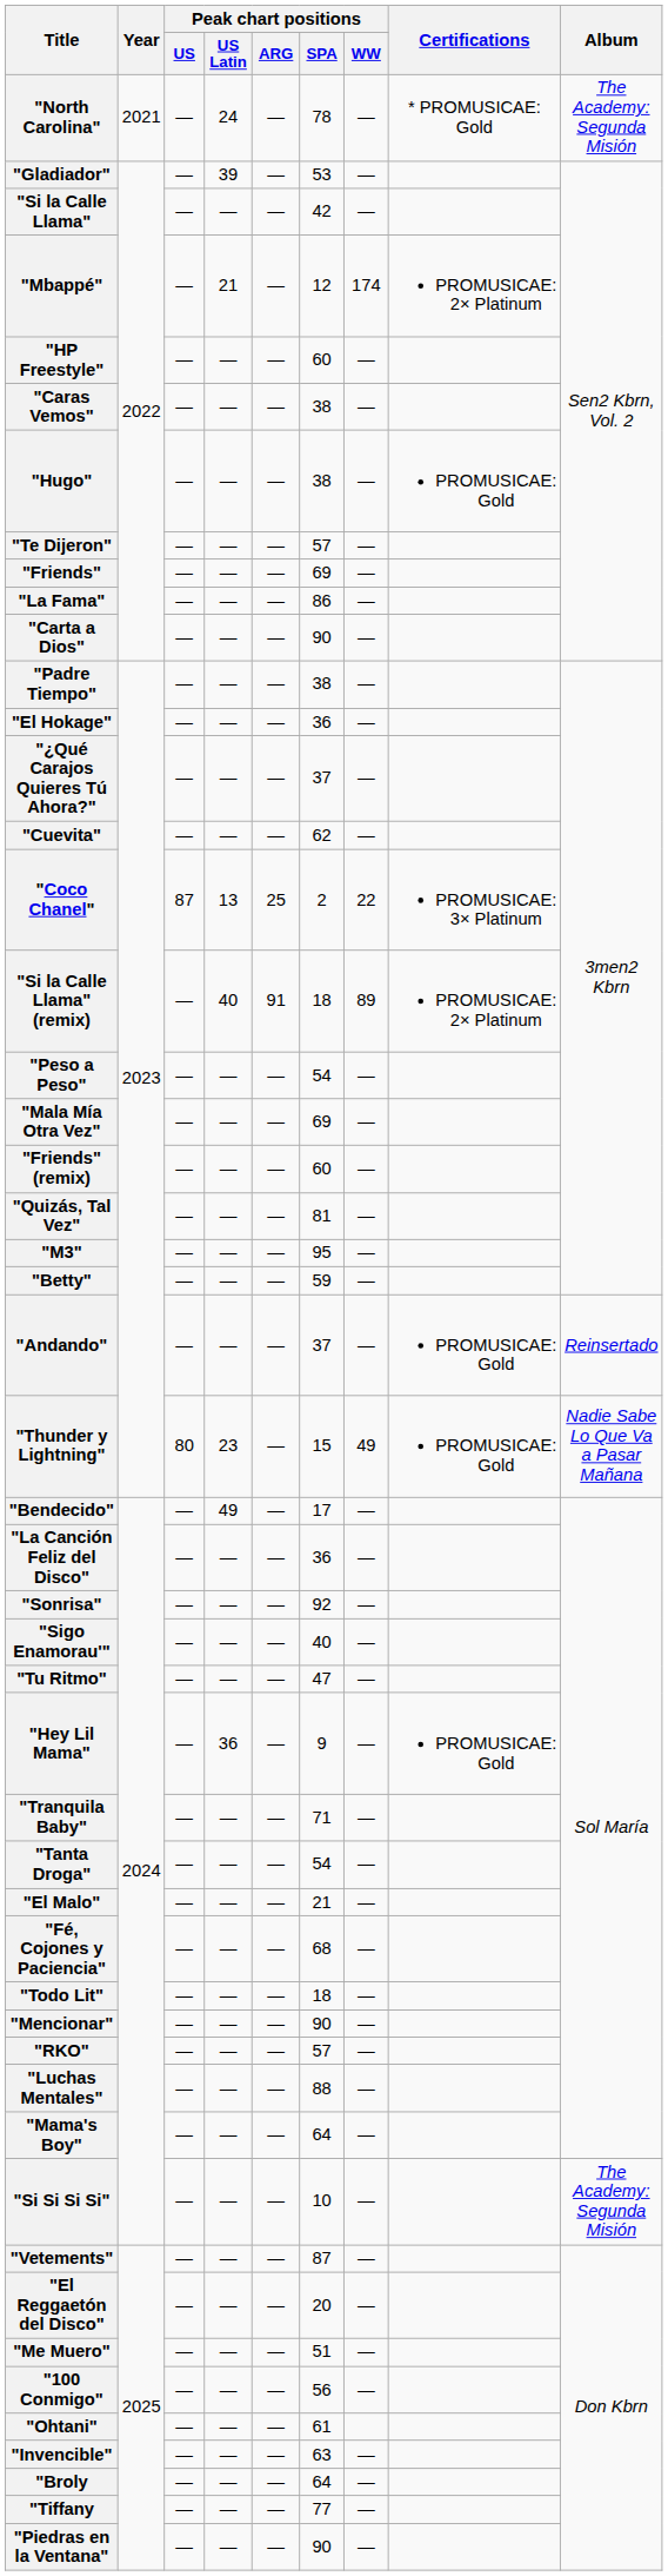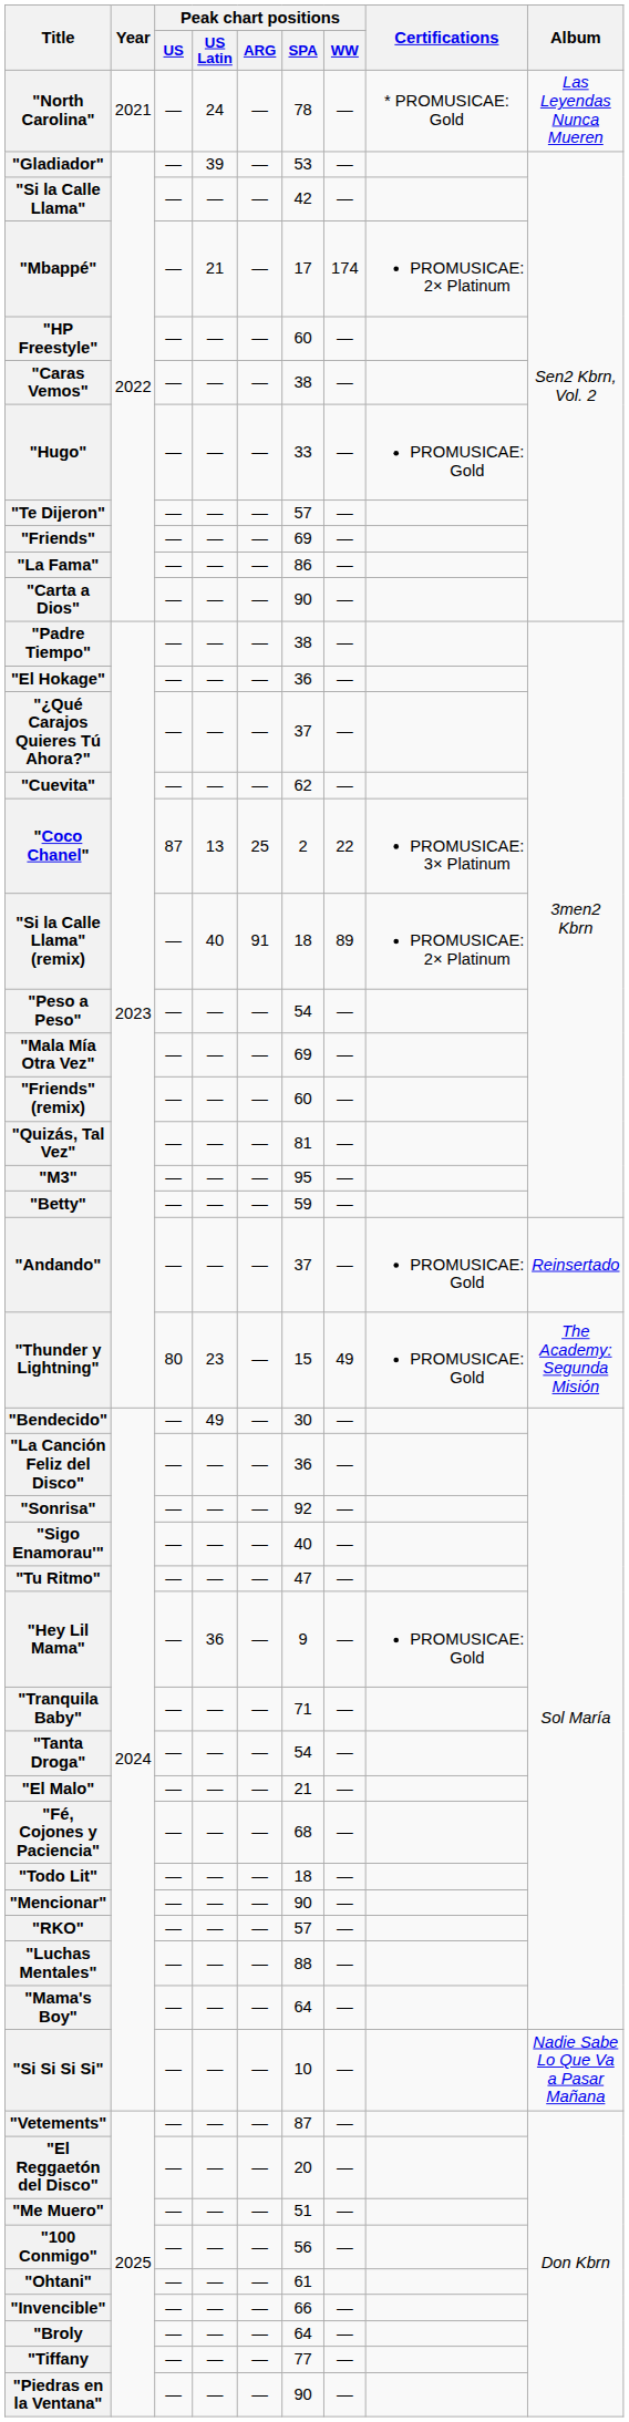 <table class="wikitable plainrowheaders" style="text-align:center;">
 <tr>
 <th scope="col" rowspan="2">Title</th>
 <th scope="col" rowspan="2">Year</th>
 <th scope="col" colspan="5">Peak chart positions</th>
 <th scope="col" rowspan="2"><a href='#'>Certifications</a></th>
 <th scope="col" rowspan="2">Album</th>
 </tr>
 <tr>
 <th scope="col" style="width:3em; font-size:90%"><a href='#'>US</a><br></th>
 <th scope="col" style="width:3em; font-size:90%"><a href='#'>US<br>Latin</a><br></th>
 <th scope="col" style="width:3em; font-size:90%"><a href='#'>ARG</a><br></th>
 <th scope="col" style="width:3em; font-size:90%"><a href='#'>SPA</a><br></th>
 <th scope="col" style="width:3em; font-size:90%"><a href='#'>WW</a><br></th>
 </tr>
 <tr>
 <th scope="row">"North Carolina"<br></th>
 <td>2021</td>
 <td>—</td>
 <td>24</td>
 <td>—</td>
 <td>78</td>
 <td>—</td>
 <td>* PROMUSICAE: Gold</td>
-<td><em><a href='#'>The Academy: Segunda Misión</a></em></td>
+<td><em><a href='#'>Las Leyendas Nunca Mueren</a></em></td>
 </tr>
 <tr>
 <th scope="row">"Gladiador"</th>
 <td rowspan="10">2022</td>
 <td>—</td>
 <td>39</td>
 <td>—</td>
 <td>53</td>
 <td>—</td>
 <td></td>
 <td rowspan="10"><em>Sen2 Kbrn, Vol. 2</em></td>
 </tr>
 <tr>
 <th scope="row">"Si la Calle Llama"</th>
 <td>—</td>
 <td>—</td>
 <td>—</td>
 <td>42</td>
 <td>—</td>
 <td></td>
 </tr>
 <tr>
 <th scope="row">"Mbappé"</th>
 <td>—</td>
 <td>21</td>
 <td>—</td>
-<td>12</td>
+<td>17</td>
 <td>174</td>
 <td><br><ul><li>PROMUSICAE: 2× Platinum</li></ul></td>
 </tr>
 <tr>
 <th scope="row">"HP Freestyle"</th>
 <td>—</td>
 <td>—</td>
 <td>—</td>
 <td>60</td>
 <td>—</td>
 <td></td>
 </tr>
 <tr>
 <th scope="row">"Caras Vemos"</th>
 <td>—</td>
 <td>—</td>
 <td>—</td>
 <td>38</td>
 <td>—</td>
 <td></td>
 </tr>
 <tr>
 <th scope="row">"Hugo"</th>
 <td>—</td>
 <td>—</td>
 <td>—</td>
-<td>38</td>
+<td>33</td>
 <td>—</td>
 <td><br><ul><li>PROMUSICAE: Gold</li></ul></td>
 </tr>
 <tr>
 <th scope="row">"Te Dijeron"</th>
 <td>—</td>
 <td>—</td>
 <td>—</td>
 <td>57</td>
 <td>—</td>
 <td></td>
 </tr>
 <tr>
 <th scope="row">"Friends"</th>
 <td>—</td>
 <td>—</td>
 <td>—</td>
 <td>69</td>
 <td>—</td>
 <td></td>
 </tr>
 <tr>
 <th scope="row">"La Fama"</th>
 <td>—</td>
 <td>—</td>
 <td>—</td>
 <td>86</td>
 <td>—</td>
 <td></td>
 </tr>
 <tr>
 <th scope="row">"Carta a Dios"</th>
 <td>—</td>
 <td>—</td>
 <td>—</td>
 <td>90</td>
 <td>—</td>
 <td></td>
 </tr>
 <tr>
 <th scope="row">"Padre Tiempo"</th>
 <td rowspan="14">2023</td>
 <td>—</td>
 <td>—</td>
 <td>—</td>
 <td>38</td>
 <td>—</td>
 <td></td>
 <td rowspan="12"><em>3men2 Kbrn</em></td>
 </tr>
 <tr>
 <th scope="row">"El Hokage"</th>
 <td>—</td>
 <td>—</td>
 <td>—</td>
 <td>36</td>
 <td>—</td>
 <td></td>
 </tr>
 <tr>
 <th scope="row">"¿Qué Carajos Quieres Tú Ahora?"</th>
 <td>—</td>
 <td>—</td>
 <td>—</td>
 <td>37</td>
 <td>—</td>
 <td></td>
 </tr>
 <tr>
 <th scope="row">"Cuevita"</th>
 <td>—</td>
 <td>—</td>
 <td>—</td>
 <td>62</td>
 <td>—</td>
 <td></td>
 </tr>
 <tr>
 <th scope="row">"<a href='#'>Coco Chanel</a>"<br></th>
 <td>87</td>
 <td>13</td>
 <td>25</td>
 <td>2</td>
 <td>22</td>
 <td><br><ul><li>PROMUSICAE: 3× Platinum</li></ul></td>
 </tr>
 <tr>
 <th scope="row">"Si la Calle Llama" (remix)<br></th>
 <td>—</td>
 <td>40</td>
 <td>91</td>
 <td>18</td>
 <td>89</td>
 <td><br><ul><li>PROMUSICAE: 2× Platinum</li></ul></td>
 </tr>
 <tr>
 <th scope="row">"Peso a Peso"<br></th>
 <td>—</td>
 <td>—</td>
 <td>—</td>
 <td>54</td>
 <td>—</td>
 <td></td>
 </tr>
 <tr>
 <th scope="row">"Mala Mía Otra Vez"</th>
 <td>—</td>
 <td>—</td>
 <td>—</td>
 <td>69</td>
 <td>—</td>
 <td></td>
 </tr>
 <tr>
 <th scope="row">"Friends" (remix)<br></th>
 <td>—</td>
 <td>—</td>
 <td>—</td>
 <td>60</td>
 <td>—</td>
 <td></td>
 </tr>
 <tr>
 <th scope="row">"Quizás, Tal Vez"</th>
 <td>—</td>
 <td>—</td>
 <td>—</td>
 <td>81</td>
 <td>—</td>
 <td></td>
 </tr>
 <tr>
 <th scope="row">"M3"<br></th>
 <td>—</td>
 <td>—</td>
 <td>—</td>
 <td>95</td>
 <td>—</td>
 <td></td>
 </tr>
 <tr>
 <th scope="row">"Betty"<br></th>
 <td>—</td>
 <td>—</td>
 <td>—</td>
 <td>59</td>
 <td>—</td>
 <td></td>
 </tr>
 <tr>
 <th scope="row">"Andando"<br></th>
 <td>—</td>
 <td>—</td>
 <td>—</td>
 <td>37</td>
 <td>—</td>
 <td><br><ul><li>PROMUSICAE: Gold</li></ul></td>
 <td><em><a href='#'>Reinsertado</a></em></td>
 </tr>
 <tr>
 <th scope="row">"Thunder y Lightning"<br></th>
 <td>80</td>
 <td>23</td>
 <td>—</td>
 <td>15</td>
 <td>49</td>
 <td><br><ul><li>PROMUSICAE: Gold</li></ul></td>
-<td><em><a href='#'>Nadie Sabe Lo Que Va a Pasar Mañana</a></em></td>
+<td><em><a href='#'>The Academy: Segunda Misión</a></em></td>
 </tr>
 <tr>
 <th scope="row">"Bendecido"</th>
 <td rowspan="16">2024</td>
 <td>—</td>
 <td>49</td>
 <td>—</td>
-<td>17</td>
+<td>30</td>
 <td>—</td>
 <td></td>
 <td rowspan="15"><em>Sol María</em></td>
 </tr>
 <tr>
 <th scope="row">"La Canción Feliz del Disco"<br></th>
 <td>—</td>
 <td>—</td>
 <td>—</td>
 <td>36</td>
 <td>—</td>
 <td></td>
 </tr>
 <tr>
 <th scope="row">"Sonrisa"</th>
 <td>—</td>
 <td>—</td>
 <td>—</td>
 <td>92</td>
 <td>—</td>
 <td></td>
 </tr>
 <tr>
 <th scope="row">"Sigo Enamorau'"<br></th>
 <td>—</td>
 <td>—</td>
 <td>—</td>
 <td>40</td>
 <td>—</td>
 <td></td>
 </tr>
 <tr>
 <th scope="row">"Tu Ritmo"</th>
 <td>—</td>
 <td>—</td>
 <td>—</td>
 <td>47</td>
 <td>—</td>
 <td></td>
 </tr>
 <tr>
 <th scope="row">"Hey Lil Mama"<br></th>
 <td>—</td>
 <td>36</td>
 <td>—</td>
 <td>9</td>
 <td>—</td>
 <td><br><ul><li>PROMUSICAE: Gold</li></ul></td>
 </tr>
 <tr>
 <th scope="row">"Tranquila Baby"</th>
 <td>—</td>
 <td>—</td>
 <td>—</td>
 <td>71</td>
 <td>—</td>
 <td></td>
 </tr>
 <tr>
 <th scope="row">"Tanta Droga"<br></th>
 <td>—</td>
 <td>—</td>
 <td>—</td>
 <td>54</td>
 <td>—</td>
 <td></td>
 </tr>
 <tr>
 <th scope="row">"El Malo"<br></th>
 <td>—</td>
 <td>—</td>
 <td>—</td>
 <td>21</td>
 <td>—</td>
 <td></td>
 </tr>
 <tr>
 <th scope="row">"Fé, Cojones y Paciencia"</th>
 <td>—</td>
 <td>—</td>
 <td>—</td>
 <td>68</td>
 <td>—</td>
 <td></td>
 </tr>
 <tr>
 <th scope="row">"Todo Lit"<br></th>
 <td>—</td>
 <td>—</td>
 <td>—</td>
 <td>18</td>
 <td>—</td>
 <td></td>
 </tr>
 <tr>
 <th scope="row">"Mencionar"</th>
 <td>—</td>
 <td>—</td>
 <td>—</td>
 <td>90</td>
 <td>—</td>
 <td></td>
 </tr>
 <tr>
 <th scope="row">"RKO"</th>
 <td>—</td>
 <td>—</td>
 <td>—</td>
 <td>57</td>
 <td>—</td>
 <td></td>
 </tr>
 <tr>
 <th scope="row">"Luchas Mentales"</th>
 <td>—</td>
 <td>—</td>
 <td>—</td>
 <td>88</td>
 <td>—</td>
 <td></td>
 </tr>
 <tr>
 <th scope="row">"Mama's Boy"<br></th>
 <td>—</td>
 <td>—</td>
 <td>—</td>
 <td>64</td>
 <td>—</td>
 <td></td>
 </tr>
 <tr>
 <th scope="row">"Si Si Si Si"<br></th>
 <td>—</td>
 <td>—</td>
 <td>—</td>
 <td>10</td>
 <td>—</td>
 <td></td>
-<td><em><a href='#'>The Academy: Segunda Misión</a></em></td>
+<td><em><a href='#'>Nadie Sabe Lo Que Va a Pasar Mañana</a></em></td>
 </tr>
 <tr>
 <th scope="row">"Vetements"<br></th>
 <td rowspan=10>2025</td>
 <td>—</td>
 <td>—</td>
 <td>—</td>
 <td>87</td>
 <td>—</td>
 <td></td>
 <td rowspan=10><em>Don Kbrn</em></td>
 </tr>
 <tr>
 <th scope="row">"El Reggaetón del Disco"<br></th>
 <td>—</td>
 <td>—</td>
 <td>—</td>
 <td>20</td>
 <td>—</td>
 <td></td>
 </tr>
 <tr>
 <th scope="row">"Me Muero"<br></th>
 <td>—</td>
 <td>—</td>
 <td>—</td>
 <td>51</td>
 <td>—</td>
 <td></td>
 </tr>
 <tr>
 <th scope="row">"100 Conmigo"</th>
 <td>—</td>
 <td>—</td>
 <td>—</td>
 <td>56</td>
 <td>—</td>
 <td></td>
 </tr>
 <tr>
 <th scope="row">"Ohtani"</th>
 <td>—</td>
 <td>—</td>
 <td>—</td>
 <td>61</td>
 <td></td>
 <td></td>
 </tr>
 <tr>
 <th scope="row">"Invencible"</th>
 <td>—</td>
 <td>—</td>
 <td>—</td>
-<td>63</td>
+<td>66</td>
 <td>—</td>
 <td></td>
 </tr>
 <tr>
 <th scope="row">"Broly<br></th>
 <td>—</td>
 <td>—</td>
 <td>—</td>
 <td>64</td>
 <td>—</td>
 <td></td>
 </tr>
 <tr>
 <th scope="row">"Tiffany<br></th>
 <td>—</td>
 <td>—</td>
 <td>—</td>
 <td>77</td>
 <td>—</td>
 <td></td>
 </tr>
 <tr>
 <th scope="row">"Piedras en la Ventana"</th>
 <td>—</td>
 <td>—</td>
 <td>—</td>
 <td>90</td>
 <td>—</td>
 <td></td>
 </tr>
 </table>
